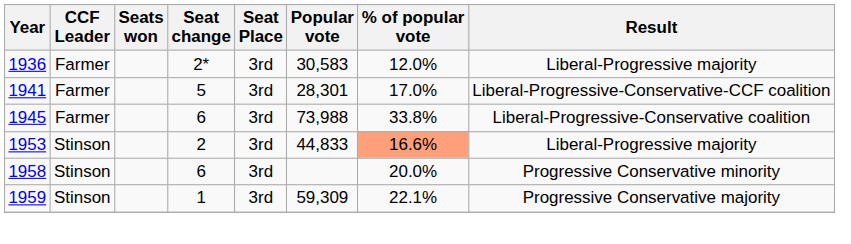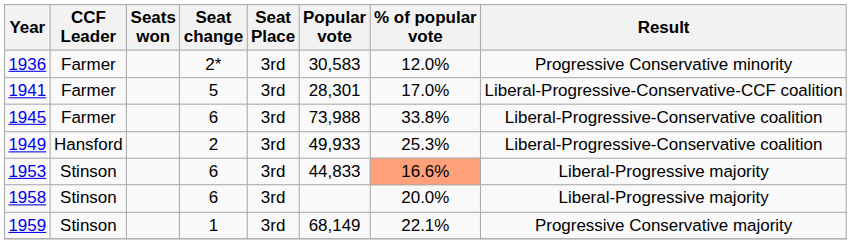 <table class="wikitable sortable" style="text-align:center">
 <tr>
 <th>Year<br></th>
 <th>CCF<br>Leader<br></th>
 <th>Seats<br>won<br></th>
 <th>Seat<br>change<br></th>
 <th>Seat<br> Place<br></th>
 <th>Popular<br>vote<br></th>
 <th>% of popular<br>vote<br></th>
 <th>Result<br></th>
 </tr>
 <tr>
 <td><a href='#'>1936</a></td>
 <td>Farmer</td>
 <td></td>
 <td> 2*</td>
 <td> 3rd</td>
 <td>30,583</td>
 <td>12.0%</td>
-<td>Liberal-Progressive majority</td>
+<td>Progressive Conservative minority</td>
 </tr>
 <tr>
 <td><a href='#'>1941</a></td>
 <td>Farmer</td>
 <td></td>
 <td> 5</td>
 <td> 3rd</td>
 <td>28,301</td>
 <td>17.0%</td>
 <td>Liberal-Progressive-Conservative-CCF coalition</td>
 </tr>
 <tr>
 <td><a href='#'>1945</a></td>
 <td>Farmer</td>
 <td></td>
 <td> 6</td>
 <td> 3rd</td>
 <td>73,988</td>
 <td>33.8%</td>
 <td>Liberal-Progressive-Conservative coalition</td>
 </tr>
 <tr>
+<td><a href='#'>1949</a></td>
+<td>Hansford</td>
+<td></td>
+<td>2</td>
+<td> 3rd</td>
+<td>49,933</td>
+<td>25.3%</td>
+<td>Liberal-Progressive-Conservative coalition</td>
+</tr>
+<tr>
 <td><a href='#'>1953</a></td>
 <td>Stinson</td>
 <td></td>
-<td> 2</td>
+<td> 6</td>
 <td> 3rd</td>
 <td>44,833</td>
 <td style="background: lightsalmon;">16.6%</td>
 <td>Liberal-Progressive majority</td>
 </tr>
 <tr>
 <td><a href='#'>1958</a></td>
 <td>Stinson</td>
 <td></td>
 <td> 6</td>
 <td> 3rd</td>
 <td></td>
 <td>20.0%</td>
-<td>Progressive Conservative minority</td>
+<td>Liberal-Progressive majority</td>
 </tr>
 <tr>
 <td><a href='#'>1959</a></td>
 <td>Stinson</td>
 <td></td>
 <td> 1</td>
 <td> 3rd</td>
-<td>59,309</td>
+<td>68,149</td>
 <td>22.1%</td>
 <td>Progressive Conservative majority</td>
 </tr>
 <tr>
 </tr>
 </table>
